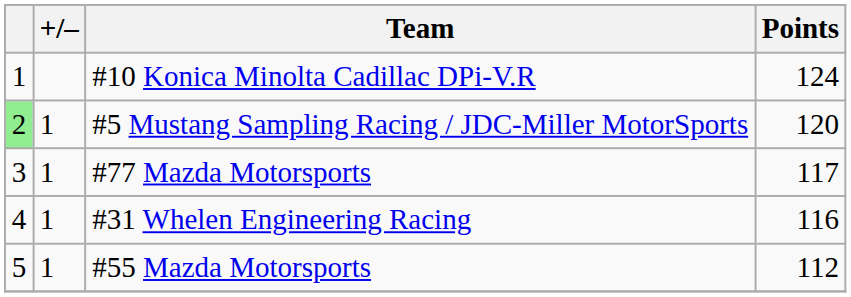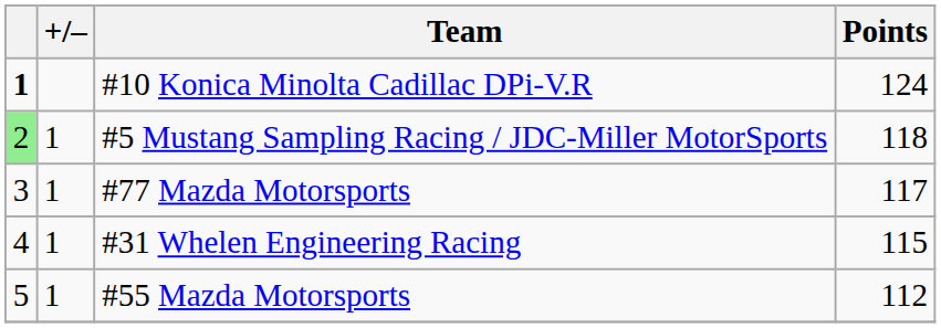 <table class="wikitable" style="font-size: 95%;">
 <tr>
 <th scope="col"></th>
 <th scope="col">+/–</th>
 <th scope="col">Team</th>
 <th scope="col">Points</th>
 </tr>
 <tr>
-<td align=center>1</td>
+<td align=center><strong>1</strong></td>
 <td align="left"></td>
 <td> #10 <a href='#'>Konica Minolta Cadillac DPi-V.R</a></td>
 <td align=right>124</td>
 </tr>
 <tr>
 <td align=center style="background: lightgreen;">2</td>
 <td align="left"> 1</td>
 <td> #5 <a href='#'>Mustang Sampling Racing / JDC-Miller MotorSports</a></td>
-<td align=right>120</td>
+<td align=right>118</td>
 </tr>
 <tr>
 <td align=center>3</td>
 <td align="left"> 1</td>
 <td> #77 <a href='#'>Mazda Motorsports</a></td>
 <td align=right>117</td>
 </tr>
 <tr>
 <td align=center>4</td>
 <td align="left"> 1</td>
 <td> #31 <a href='#'>Whelen Engineering Racing</a></td>
-<td align=right>116</td>
+<td align=right>115</td>
 </tr>
 <tr>
 <td align=center>5</td>
 <td align="left"> 1</td>
 <td> #55 <a href='#'>Mazda Motorsports</a></td>
 <td align=right>112</td>
 </tr>
 <tr>
 </tr>
 </table>
